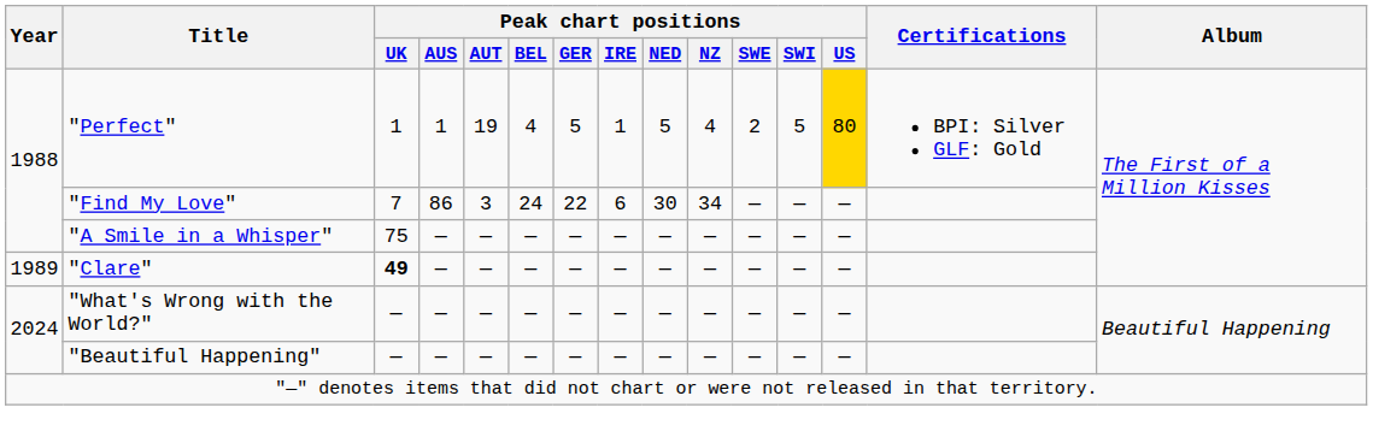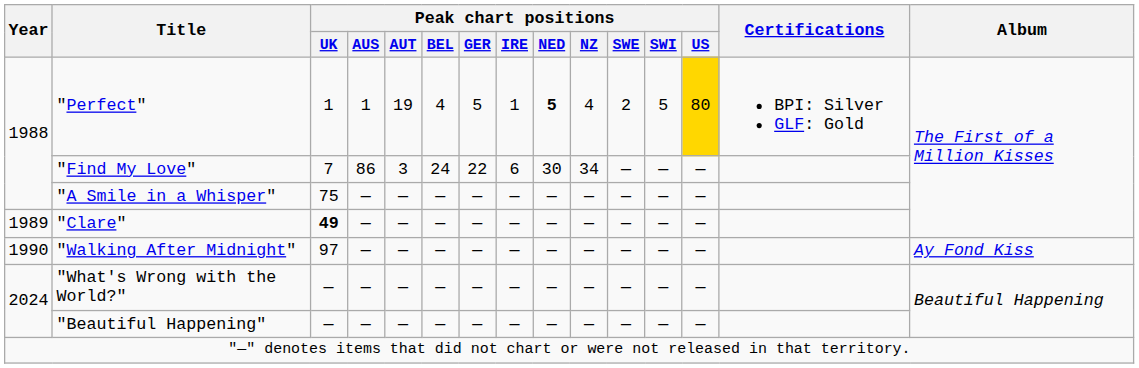 <table class="wikitable">
 <tr>
 <th rowspan="2">Year</th>
 <th rowspan="2" style="width:15em;">Title</th>
 <th colspan="11">Peak chart positions</th>
 <th rowspan="2" style="width:11em;"><a href='#'>Certifications</a></th>
 <th rowspan="2" style="width:13em;">Album</th>
 </tr>
 <tr>
 <th style="width:2em;font-size:90%;"><a href='#'>UK</a><br></th>
 <th style="width:2em;font-size:90%;"><a href='#'>AUS</a><br></th>
 <th style="width:2em;font-size:90%;"><a href='#'>AUT</a><br></th>
 <th style="width:2em;font-size:90%;"><a href='#'>BEL</a><br></th>
 <th style="width:2em;font-size:90%;"><a href='#'>GER</a><br></th>
 <th style="width:2em;font-size:90%;"><a href='#'>IRE</a><br></th>
 <th style="width:2em;font-size:90%;"><a href='#'>NED</a><br></th>
 <th style="width:2em;font-size:90%;"><a href='#'>NZ</a><br></th>
 <th style="width:2em;font-size:90%;"><a href='#'>SWE</a><br></th>
 <th style="width:2em;font-size:90%;"><a href='#'>SWI</a><br></th>
 <th style="width:2em;font-size:90%;"><a href='#'>US</a><br></th>
 </tr>
 <tr>
 <td rowspan="3">1988</td>
 <td>"<a href='#'>Perfect</a>"</td>
 <td align="center">1</td>
 <td align="center">1</td>
 <td align="center">19</td>
 <td align="center">4</td>
 <td align="center">5</td>
 <td align="center">1</td>
-<td align="center">5</td>
+<td align="center"><strong>5</strong></td>
 <td align="center">4</td>
 <td align="center">2</td>
 <td align="center">5</td>
 <td align="center" style="background: gold;">80</td>
 <td><br><ul><li>BPI: Silver</li><li><a href='#'>GLF</a>: Gold</li></ul></td>
 <td rowspan="4"><em><a href='#'>The First of a Million Kisses</a></em></td>
 </tr>
 <tr>
 <td>"<a href='#'>Find My Love</a>"</td>
 <td align="center">7</td>
 <td align="center">86</td>
 <td align="center">3</td>
 <td align="center">24</td>
 <td align="center">22</td>
 <td align="center">6</td>
 <td align="center">30</td>
 <td align="center">34</td>
 <td align="center">—</td>
 <td align="center">—</td>
 <td align="center">—</td>
 <td></td>
 </tr>
 <tr>
 <td>"<a href='#'>A Smile in a Whisper</a>"</td>
 <td align="center">75</td>
 <td align="center">—</td>
 <td align="center">—</td>
 <td align="center">—</td>
 <td align="center">—</td>
 <td align="center">—</td>
 <td align="center">—</td>
 <td align="center">—</td>
 <td align="center">—</td>
 <td align="center">—</td>
 <td align="center">—</td>
 <td></td>
 </tr>
 <tr>
 <td>1989</td>
 <td>"<a href='#'>Clare</a>"</td>
 <td align="center"><strong>49</strong></td>
 <td align="center">—</td>
 <td align="center">—</td>
 <td align="center">—</td>
 <td align="center">—</td>
 <td align="center">—</td>
 <td align="center">—</td>
 <td align="center">—</td>
 <td align="center">—</td>
 <td align="center">—</td>
 <td align="center">—</td>
 <td></td>
 </tr>
 <tr>
+<td>1990</td>
+<td>"<a href='#'>Walking After Midnight</a>"</td>
+<td align="center">97</td>
+<td align="center">—</td>
+<td align="center">—</td>
+<td align="center">—</td>
+<td align="center">—</td>
+<td align="center">—</td>
+<td align="center">—</td>
+<td align="center">—</td>
+<td align="center">—</td>
+<td align="center">—</td>
+<td align="center">—</td>
+<td></td>
+<td><em><a href='#'>Ay Fond Kiss</a></em></td>
+</tr>
+<tr>
 <td rowspan="2">2024</td>
 <td>"What's Wrong with the World?"</td>
 <td align="center">—</td>
 <td align="center">—</td>
 <td align="center">—</td>
 <td align="center">—</td>
 <td align="center">—</td>
 <td align="center">—</td>
 <td align="center">—</td>
 <td align="center">—</td>
 <td align="center">—</td>
 <td align="center">—</td>
 <td align="center">—</td>
 <td></td>
 <td rowspan="2"><em>Beautiful Happening</em></td>
 </tr>
 <tr>
 <td>"Beautiful Happening"</td>
 <td align="center">—</td>
 <td align="center">—</td>
 <td align="center">—</td>
 <td align="center">—</td>
 <td align="center">—</td>
 <td align="center">—</td>
 <td align="center">—</td>
 <td align="center">—</td>
 <td align="center">—</td>
 <td align="center">—</td>
 <td align="center">—</td>
 <td></td>
 </tr>
 <tr>
 <td align="center" colspan="15" style="font-size:90%">"—" denotes items that did not chart or were not released in that territory.</td>
 </tr>
 </table>
